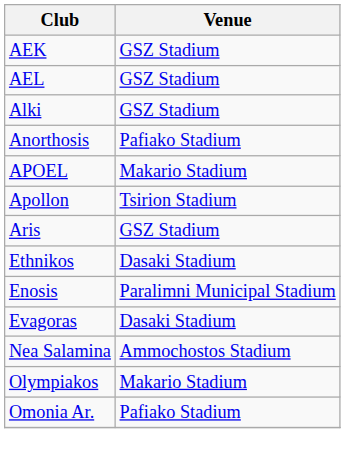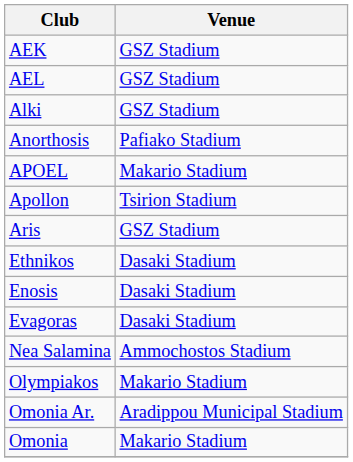 <table class="wikitable" style="font-size:90%">
 <tr>
 <th>Club</th>
 <th>Venue</th>
 </tr>
 <tr>
 <td><a href='#'>ΑΕΚ</a></td>
 <td><a href='#'>GSZ Stadium</a></td>
 </tr>
 <tr>
 <td><a href='#'>AEL</a></td>
 <td><a href='#'>GSZ Stadium</a></td>
 </tr>
 <tr>
 <td><a href='#'>Alki</a></td>
 <td><a href='#'>GSZ Stadium</a></td>
 </tr>
 <tr>
 <td><a href='#'>Anorthosis</a></td>
 <td><a href='#'>Pafiako Stadium</a></td>
 </tr>
 <tr>
 <td><a href='#'>APOEL</a></td>
 <td><a href='#'>Makario Stadium</a></td>
 </tr>
 <tr>
 <td><a href='#'>Apollon</a></td>
 <td><a href='#'>Tsirion Stadium</a></td>
 </tr>
 <tr>
 <td><a href='#'>Aris</a></td>
 <td><a href='#'>GSZ Stadium</a></td>
 </tr>
 <tr>
 <td><a href='#'>Ethnikos</a></td>
 <td><a href='#'>Dasaki Stadium</a></td>
 </tr>
 <tr>
 <td><a href='#'>Enosis</a></td>
-<td><a href='#'>Paralimni Municipal Stadium</a></td>
+<td><a href='#'>Dasaki Stadium</a></td>
 </tr>
 <tr>
 <td><a href='#'>Evagoras</a></td>
 <td><a href='#'>Dasaki Stadium</a></td>
 </tr>
 <tr>
 <td><a href='#'>Nea Salamina</a></td>
 <td><a href='#'>Ammochostos Stadium</a></td>
 </tr>
 <tr>
 <td><a href='#'>Olympiakos</a></td>
 <td><a href='#'>Makario Stadium</a></td>
 </tr>
 <tr>
 <td><a href='#'>Omonia Ar.</a></td>
-<td><a href='#'>Pafiako Stadium</a></td>
+<td><a href='#'>Aradippou Municipal Stadium</a></td>
+</tr>
+<tr>
+<td><a href='#'>Omonia</a></td>
+<td><a href='#'>Makario Stadium</a></td>
 </tr>
 <tr>
 </tr>
 </table>
